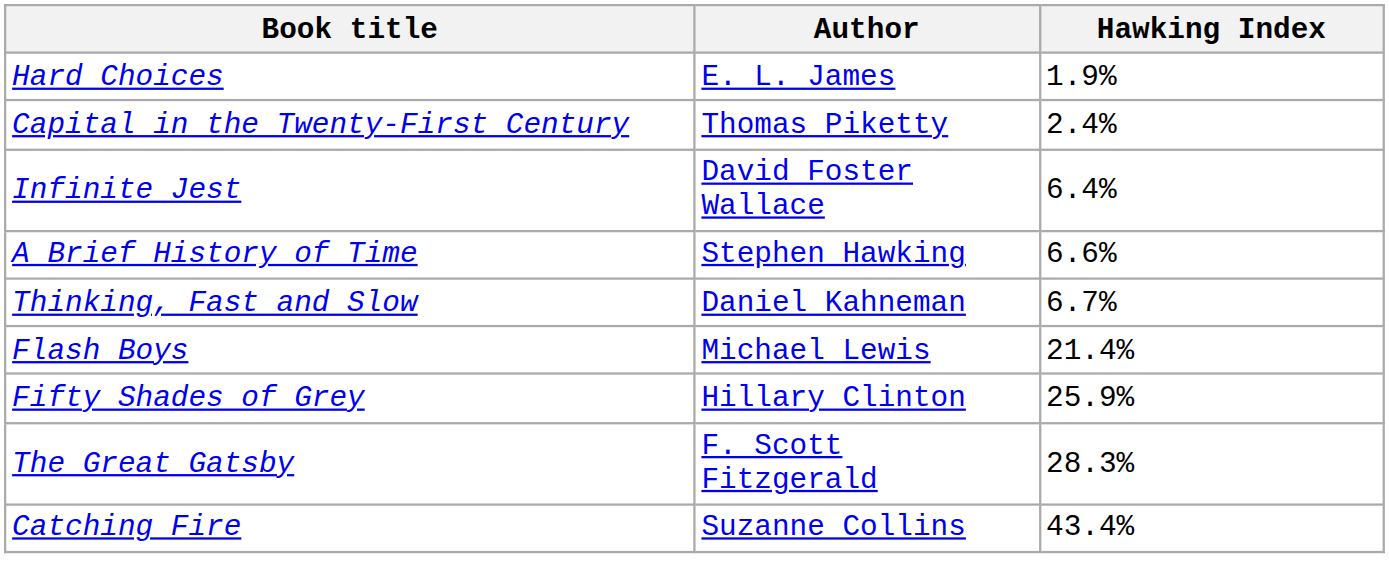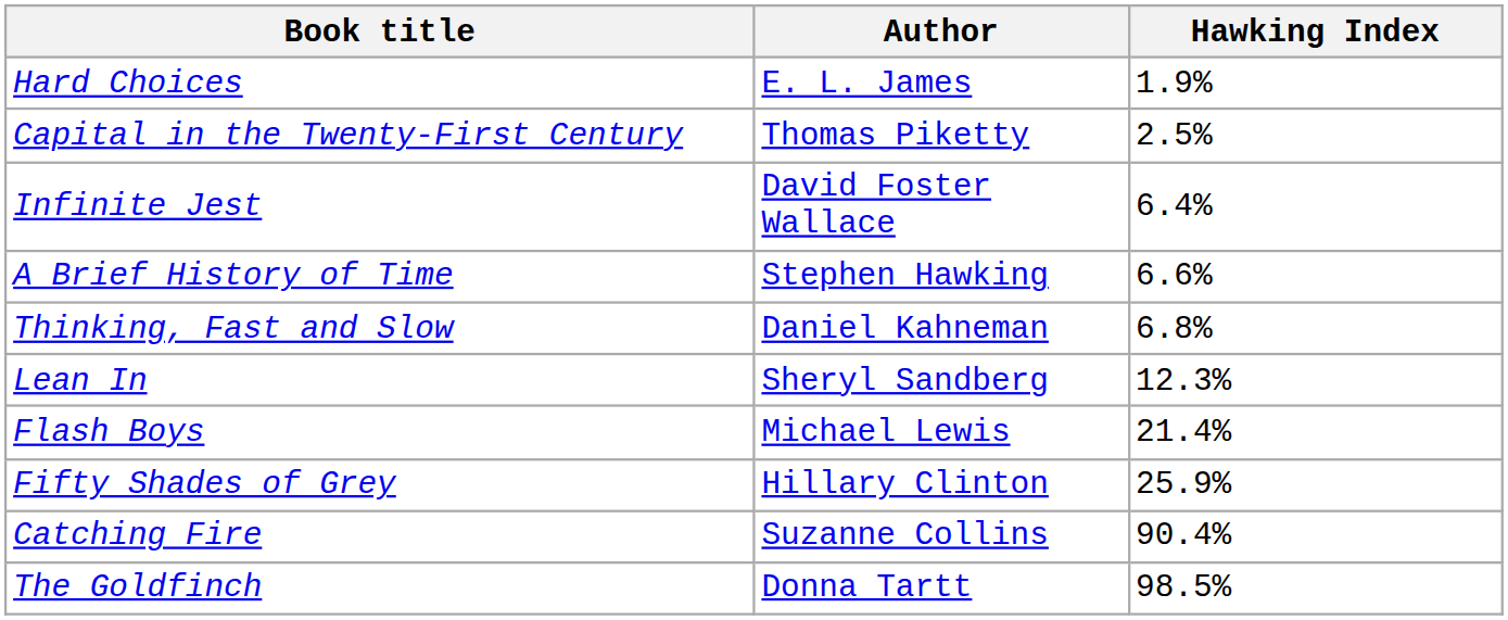 <table class="sortable wikitable" style="background:white; text-align:left;">
 <tr>
 <th style="width:50%">Book title</th>
 <th style="width:25%;">Author</th>
 <th style="width:25%;">Hawking Index</th>
 </tr>
 <tr>
 <td><em><a href='#'>Hard Choices</a></em></td>
 <td><a href='#'>E. L. James</a></td>
 <td>1.9%</td>
 </tr>
 <tr>
 <td><em><a href='#'>Capital in the Twenty-First Century</a></em></td>
 <td><a href='#'>Thomas Piketty</a></td>
-<td>2.4%</td>
+<td>2.5%</td>
 </tr>
 <tr>
 <td><em><a href='#'>Infinite Jest</a></em></td>
 <td><a href='#'>David Foster Wallace</a></td>
 <td>6.4%</td>
 </tr>
 <tr>
 <td><em><a href='#'>A Brief History of Time</a></em></td>
 <td><a href='#'>Stephen Hawking</a></td>
 <td>6.6%</td>
 </tr>
 <tr>
 <td><em><a href='#'>Thinking, Fast and Slow</a></em></td>
 <td><a href='#'>Daniel Kahneman</a></td>
-<td>6.7%</td>
+<td>6.8%</td>
+</tr>
+<tr>
+<td><em><a href='#'>Lean In</a></em></td>
+<td><a href='#'>Sheryl Sandberg</a></td>
+<td>12.3%</td>
 </tr>
 <tr>
 <td><em><a href='#'>Flash Boys</a></em></td>
 <td><a href='#'>Michael Lewis</a></td>
 <td>21.4%</td>
 </tr>
 <tr>
 <td><em><a href='#'>Fifty Shades of Grey</a></em></td>
 <td><a href='#'>Hillary Clinton</a></td>
 <td>25.9%</td>
 </tr>
 <tr>
-<td><em><a href='#'>The Great Gatsby</a></em></td>
-<td><a href='#'>F. Scott Fitzgerald</a></td>
-<td>28.3%</td>
+<td><em><a href='#'>Catching Fire</a></em></td>
+<td><a href='#'>Suzanne Collins</a></td>
+<td>90.4%</td>
 </tr>
 <tr>
-<td><em><a href='#'>Catching Fire</a></em></td>
-<td><a href='#'>Suzanne Collins</a></td>
-<td>43.4%</td>
+<td><em><a href='#'>The Goldfinch</a></em></td>
+<td><a href='#'>Donna Tartt</a></td>
+<td>98.5%</td>
 </tr>
 </table>
